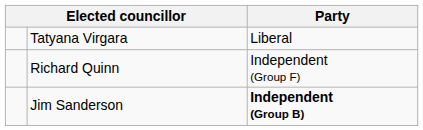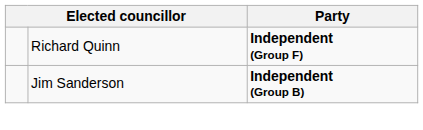 <table class="wikitable" style="float:right;clear:right;width:30%">
 <tr>
 <th colspan="2">Elected councillor</th>
 <th>Party</th>
 </tr>
 <tr>
 <td> </td>
-<td>Tatyana Virgara</td>
-<td>Liberal</td>
-</tr>
-<tr>
-<td> </td>
 <td>Richard Quinn</td>
-<td>Independent <br> <small> (Group F) </small></td>
+<td><strong>Independent <br> <small> (Group F) </small></strong></td>
 </tr>
 <tr>
 <td> </td>
 <td>Jim Sanderson</td>
 <td><strong>Independent <br> <small> (Group B) </small></strong></td>
 </tr>
 </table>
